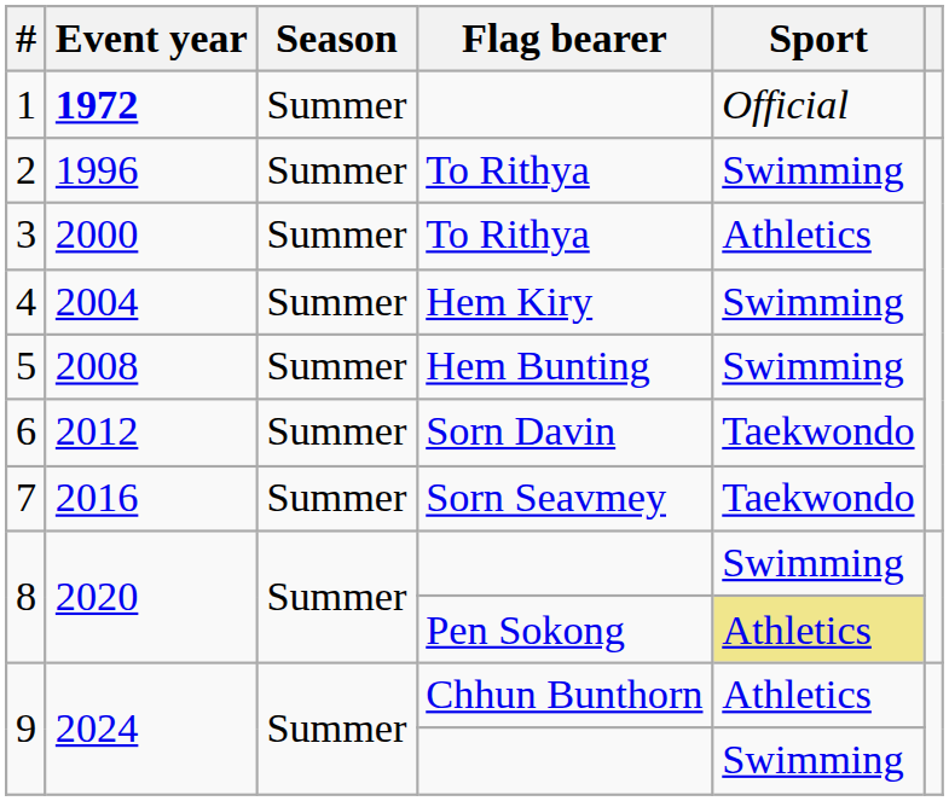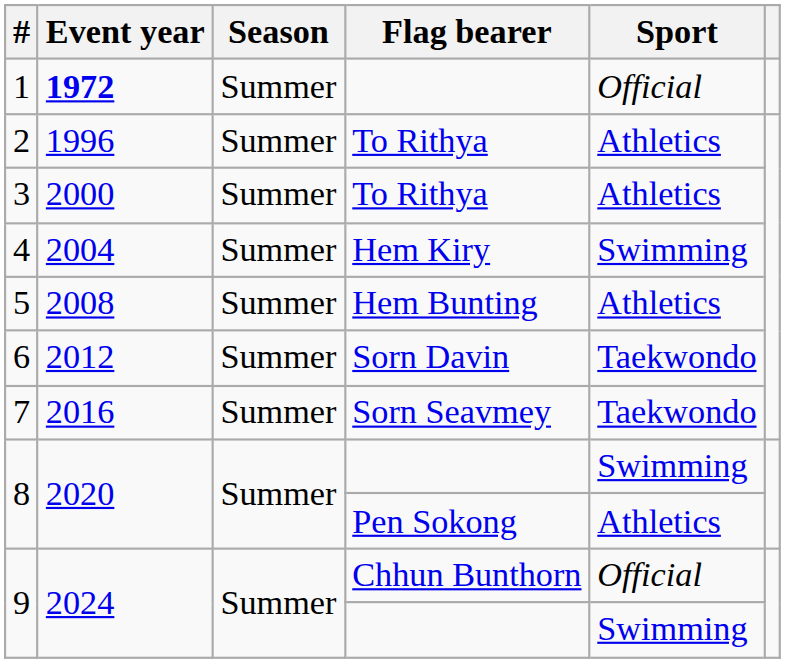 <table class="wikitable sortable">
 <tr>
 <th>#</th>
 <th>Event year</th>
 <th>Season</th>
 <th>Flag bearer</th>
 <th>Sport</th>
 <th></th>
 </tr>
 <tr>
 <td>1</td>
 <td><strong><a href='#'>1972</a></strong></td>
 <td>Summer</td>
 <td></td>
 <td><em>Official</em></td>
 <td></td>
 </tr>
 <tr>
 <td>2</td>
 <td><a href='#'>1996</a></td>
 <td>Summer</td>
 <td><a href='#'>To Rithya</a></td>
-<td><a href='#'>Swimming</a></td>
+<td><a href='#'>Athletics</a></td>
 <td rowspan=6></td>
 </tr>
 <tr>
 <td>3</td>
 <td><a href='#'>2000</a></td>
 <td>Summer</td>
 <td><a href='#'>To Rithya</a></td>
 <td><a href='#'>Athletics</a></td>
 </tr>
 <tr>
 <td>4</td>
 <td><a href='#'>2004</a></td>
 <td>Summer</td>
 <td><a href='#'>Hem Kiry</a></td>
 <td><a href='#'>Swimming</a></td>
 </tr>
 <tr>
 <td>5</td>
 <td><a href='#'>2008</a></td>
 <td>Summer</td>
 <td><a href='#'>Hem Bunting</a></td>
-<td><a href='#'>Swimming</a></td>
+<td><a href='#'>Athletics</a></td>
 </tr>
 <tr>
 <td>6</td>
 <td><a href='#'>2012</a></td>
 <td>Summer</td>
 <td><a href='#'>Sorn Davin</a></td>
 <td><a href='#'>Taekwondo</a></td>
 </tr>
 <tr>
 <td>7</td>
 <td><a href='#'>2016</a></td>
 <td>Summer</td>
 <td><a href='#'>Sorn Seavmey</a></td>
 <td><a href='#'>Taekwondo</a></td>
 </tr>
 <tr>
 <td rowspan=2>8</td>
 <td rowspan=2><a href='#'>2020</a></td>
 <td rowspan=2>Summer</td>
 <td></td>
 <td><a href='#'>Swimming</a></td>
 <td rowspan=2></td>
 </tr>
 <tr>
 <td><a href='#'>Pen Sokong</a></td>
-<td style="background: khaki;"><a href='#'>Athletics</a></td>
+<td><a href='#'>Athletics</a></td>
 </tr>
 <tr>
 <td rowspan=2>9</td>
 <td rowspan=2><a href='#'>2024</a></td>
 <td rowspan=2>Summer</td>
 <td><a href='#'>Chhun Bunthorn</a></td>
-<td><a href='#'>Athletics</a></td>
+<td><em>Official</em></td>
 <td rowspan=2></td>
 </tr>
 <tr>
 <td></td>
 <td><a href='#'>Swimming</a></td>
 </tr>
 </table>
